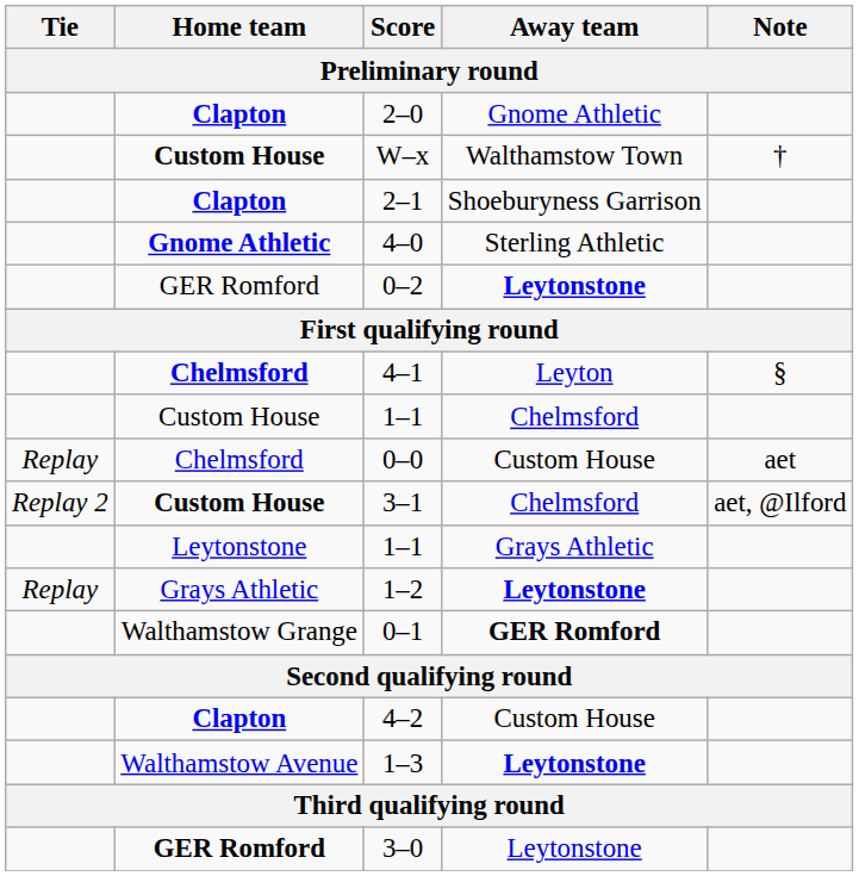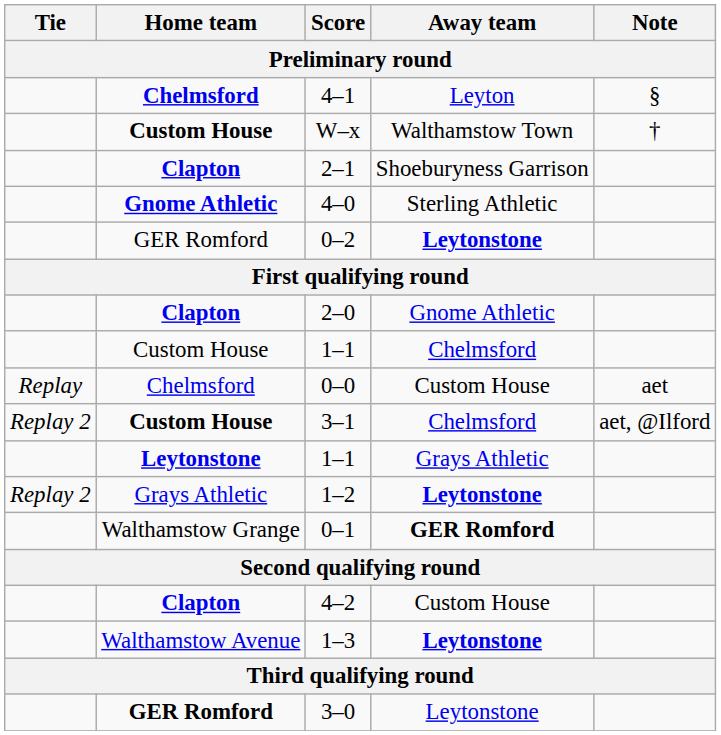 <table class="wikitable" style="text-align:center;">
 <tr>
 <th>Tie</th>
 <th>Home team</th>
 <th>Score</th>
 <th>Away team</th>
 <th>Note</th>
 </tr>
 <tr>
 <th colspan=5>Preliminary round</th>
 </tr>
 <tr>
 <td></td>
-<td><strong><a href='#'>Clapton</a></strong></td>
-<td>2–0</td>
-<td><a href='#'>Gnome Athletic</a></td>
-<td></td>
+<td><strong><a href='#'>Chelmsford</a></strong></td>
+<td>4–1</td>
+<td><a href='#'>Leyton</a></td>
+<td>§</td>
 </tr>
 <tr>
 <td></td>
 <td><strong>Custom House</strong></td>
 <td>W–x</td>
 <td>Walthamstow Town</td>
 <td>†</td>
 </tr>
 <tr>
 <td></td>
 <td><strong><a href='#'>Clapton</a></strong></td>
 <td>2–1</td>
 <td>Shoeburyness Garrison</td>
 <td></td>
 </tr>
 <tr>
 <td></td>
 <td><strong><a href='#'>Gnome Athletic</a></strong></td>
 <td>4–0</td>
 <td>Sterling Athletic</td>
 <td></td>
 </tr>
 <tr>
 <td></td>
 <td>GER Romford</td>
 <td>0–2</td>
 <td><strong><a href='#'>Leytonstone</a></strong></td>
 <td></td>
 </tr>
 <tr>
 <th colspan=5>First qualifying round</th>
 </tr>
 <tr>
 <td></td>
-<td><strong><a href='#'>Chelmsford</a></strong></td>
-<td>4–1</td>
-<td><a href='#'>Leyton</a></td>
-<td>§</td>
+<td><strong><a href='#'>Clapton</a></strong></td>
+<td>2–0</td>
+<td><a href='#'>Gnome Athletic</a></td>
+<td></td>
 </tr>
 <tr>
 <td></td>
 <td>Custom House</td>
 <td>1–1</td>
 <td><a href='#'>Chelmsford</a></td>
 <td></td>
 </tr>
 <tr>
 <td><em>Replay</em></td>
 <td><a href='#'>Chelmsford</a></td>
 <td>0–0</td>
 <td>Custom House</td>
 <td>aet</td>
 </tr>
 <tr>
 <td><em>Replay 2</em></td>
 <td><strong>Custom House</strong></td>
 <td>3–1</td>
 <td><a href='#'>Chelmsford</a></td>
 <td>aet, @Ilford</td>
 </tr>
 <tr>
 <td></td>
-<td><a href='#'>Leytonstone</a></td>
+<td><strong><a href='#'>Leytonstone</a></strong></td>
 <td>1–1</td>
 <td><a href='#'>Grays Athletic</a></td>
 <td></td>
 </tr>
 <tr>
-<td><em>Replay</em></td>
+<td><em>Replay 2</em></td>
 <td><a href='#'>Grays Athletic</a></td>
 <td>1–2</td>
 <td><strong><a href='#'>Leytonstone</a></strong></td>
 <td></td>
 </tr>
 <tr>
 <td></td>
 <td>Walthamstow Grange</td>
 <td>0–1</td>
 <td><strong>GER Romford</strong></td>
 <td></td>
 </tr>
 <tr>
 <th colspan=5>Second qualifying round</th>
 </tr>
 <tr>
 <td></td>
 <td><strong><a href='#'>Clapton</a></strong></td>
 <td>4–2</td>
 <td>Custom House</td>
 <td></td>
 </tr>
 <tr>
 <td></td>
 <td><a href='#'>Walthamstow Avenue</a></td>
 <td>1–3</td>
 <td><strong><a href='#'>Leytonstone</a></strong></td>
 <td></td>
 </tr>
 <tr>
 <th colspan=5>Third qualifying round</th>
 </tr>
 <tr>
 <td></td>
 <td><strong>GER Romford</strong></td>
 <td>3–0</td>
 <td><a href='#'>Leytonstone</a></td>
 <td></td>
 </tr>
 <tr>
 </tr>
 </table>
